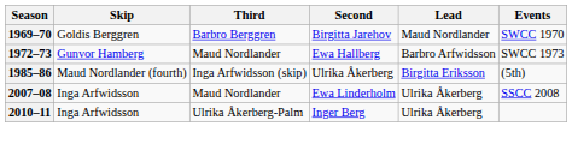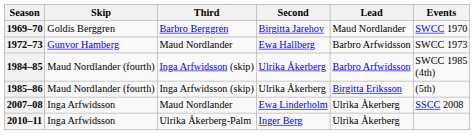 <table class="wikitable">
 <tr>
 <th scope="col">Season</th>
 <th scope="col">Skip</th>
 <th scope="col">Third</th>
 <th scope="col">Second</th>
 <th scope="col">Lead</th>
 <th scope="col">Events</th>
 </tr>
 <tr>
 <th scope="row">1969–70</th>
 <td>Goldis Berggren</td>
 <td><a href='#'>Barbro Berggren</a></td>
 <td><a href='#'>Birgitta Jarehov</a></td>
 <td>Maud Nordlander</td>
 <td><a href='#'>SWCC</a> 1970 </td>
 </tr>
 <tr>
 <th scope="row">1972–73</th>
 <td><a href='#'>Gunvor Hamberg</a></td>
 <td>Maud Nordlander</td>
 <td><a href='#'>Ewa Hallberg</a></td>
 <td>Barbro Arfwidsson</td>
 <td>SWCC 1973 </td>
 </tr>
 <tr>
+<th scope="row">1984–85</th>
+<td>Maud Nordlander (fourth)</td>
+<td><a href='#'>Inga Arfwidsson</a> (skip)</td>
+<td><a href='#'>Ulrika Åkerberg</a></td>
+<td><a href='#'>Barbro Arfwidsson</a></td>
+<td>SWCC 1985 <br> (4th)</td>
+</tr>
+<tr>
 <th scope="row">1985–86</th>
 <td>Maud Nordlander (fourth)</td>
 <td>Inga Arfwidsson (skip)</td>
 <td>Ulrika Åkerberg</td>
 <td><a href='#'>Birgitta Eriksson</a></td>
 <td> (5th)<br> </td>
 </tr>
 <tr>
 <th scope="row">2007–08</th>
 <td>Inga Arfwidsson</td>
 <td>Maud Nordlander</td>
 <td><a href='#'>Ewa Linderholm</a></td>
 <td>Ulrika Åkerberg</td>
 <td><a href='#'>SSCC</a> 2008 </td>
 </tr>
 <tr>
 <th scope="row">2010–11</th>
 <td>Inga Arfwidsson</td>
 <td>Ulrika Åkerberg-Palm</td>
 <td><a href='#'>Inger Berg</a></td>
 <td>Ulrika Åkerberg</td>
 <td></td>
 </tr>
 </table>
